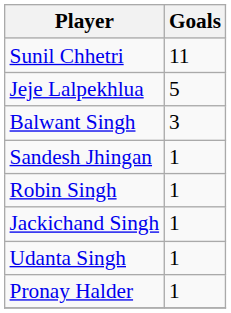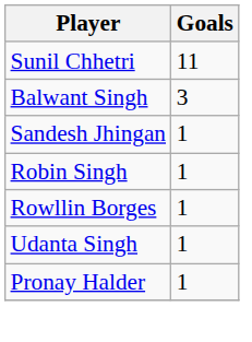 <table class="wikitable sortable" style="text-align: left;">
 <tr>
 <th>Player</th>
 <th>Goals</th>
 </tr>
 <tr>
 <td><a href='#'>Sunil Chhetri</a></td>
 <td>11</td>
-</tr>
-<tr>
-<td><a href='#'>Jeje Lalpekhlua</a></td>
-<td>5</td>
 </tr>
 <tr>
 <td><a href='#'>Balwant Singh</a></td>
 <td>3</td>
 </tr>
 <tr>
 <td><a href='#'>Sandesh Jhingan</a></td>
 <td>1</td>
 </tr>
 <tr>
 <td><a href='#'>Robin Singh</a></td>
 <td>1</td>
 </tr>
 <tr>
-<td><a href='#'>Jackichand Singh</a></td>
+<td><a href='#'>Rowllin Borges</a></td>
 <td>1</td>
 </tr>
 <tr>
 <td><a href='#'>Udanta Singh</a></td>
 <td>1</td>
 </tr>
 <tr>
 <td><a href='#'>Pronay Halder</a></td>
 <td>1</td>
 </tr>
 <tr>
 </tr>
 </table>
